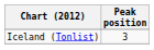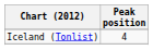 <table class="wikitable sortable">
 <tr>
 <th>Chart (2012)</th>
 <th>Peak<br>position</th>
 </tr>
 <tr>
 </tr>
 <tr>
 </tr>
 <tr>
 </tr>
 <tr>
 </tr>
 <tr>
 </tr>
 <tr>
 <td>Iceland (<a href='#'>Tonlist</a>)</td>
-<td style="text-align:center;">3</td>
+<td style="text-align:center;">4</td>
 </tr>
 <tr>
 </tr>
 <tr>
 </tr>
 <tr>
 </tr>
 <tr>
 </tr>
 <tr>
 </tr>
 </table>
